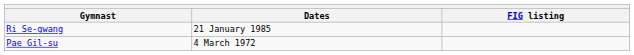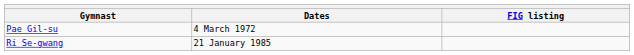 <table class="wikitable mw-collapsible mw-collapsed" width="75%">
 <tr>
 <th colspan="3"></th>
 </tr>
 <tr>
 <th>Gymnast</th>
 <th>Dates</th>
 <th><a href='#'>FIG</a> listing</th>
 </tr>
 <tr>
+<td><a href='#'>Pae Gil-su</a></td>
+<td>4 March 1972</td>
+<td></td>
+</tr>
+<tr>
 <td><a href='#'>Ri Se-gwang</a></td>
 <td>21 January 1985</td>
 <td></td>
 </tr>
-<tr>
-<td><a href='#'>Pae Gil-su</a></td>
-<td>4 March 1972</td>
-<td></td>
-</tr>
 </table>
